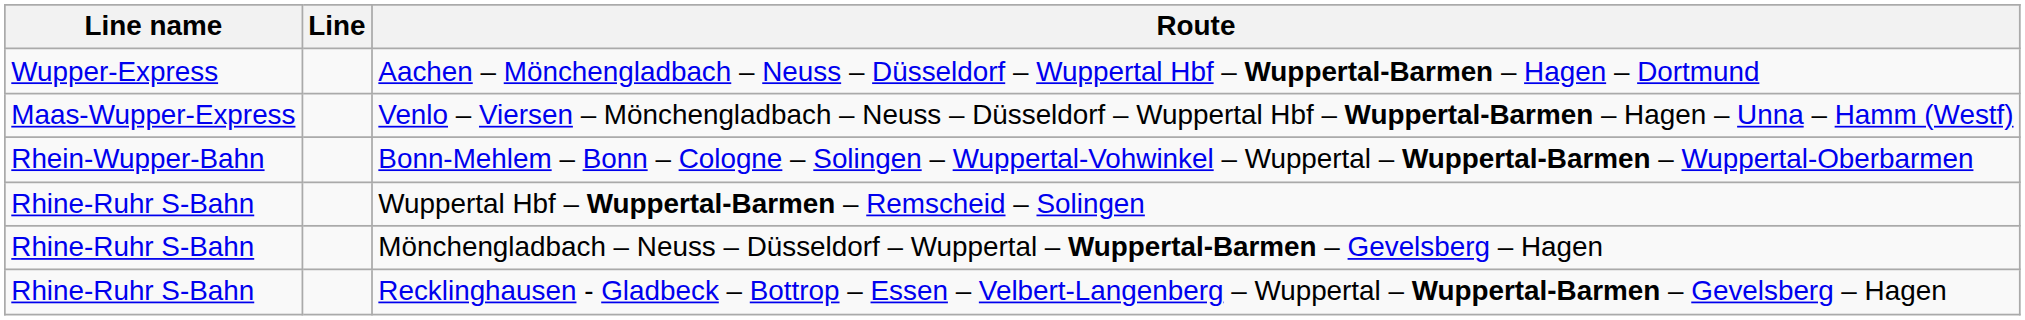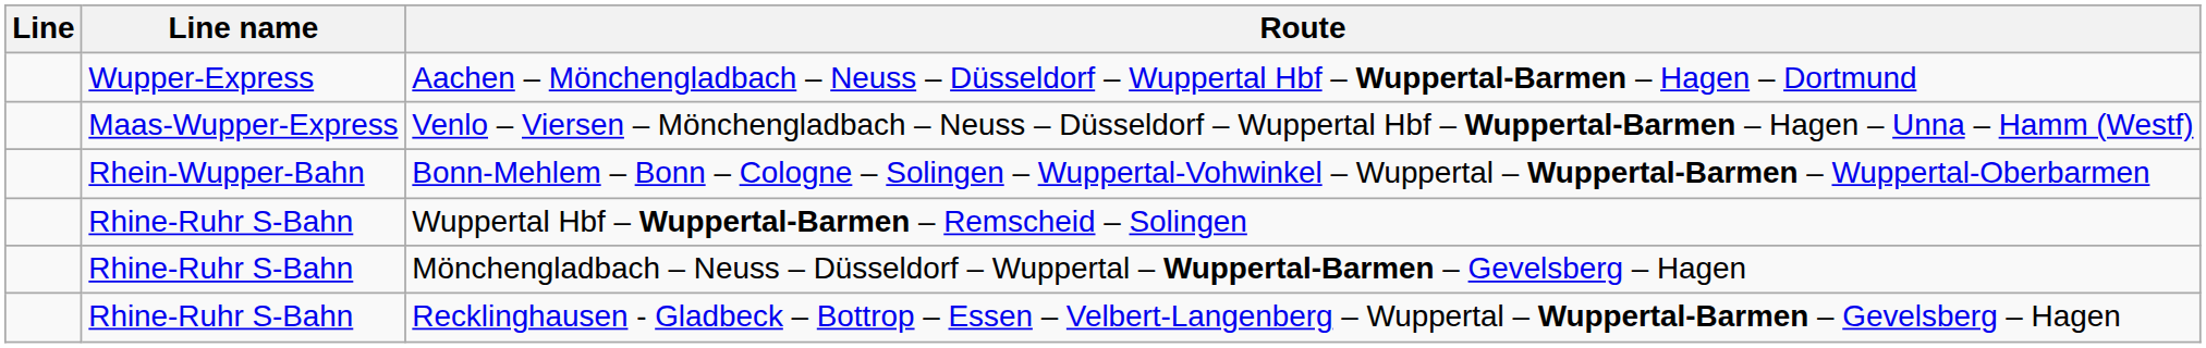 <table class="wikitable">
 <tr class="hintergrundfarbe5">
+<th>Line</th>
 <th>Line name</th>
-<th>Line</th>
 <th>Route</th>
 </tr>
 <tr>
+<td></td>
 <td><a href='#'>Wupper-Express</a></td>
-<td></td>
 <td><a href='#'>Aachen</a> – <a href='#'>Mönchengladbach</a> – <a href='#'>Neuss</a> – <a href='#'>Düsseldorf</a> – <a href='#'>Wuppertal Hbf</a> – <strong>Wuppertal-Barmen</strong> – <a href='#'>Hagen</a> – <a href='#'>Dortmund</a></td>
 </tr>
 <tr>
+<td></td>
 <td><a href='#'>Maas-Wupper-Express</a></td>
-<td></td>
 <td><a href='#'>Venlo</a> – <a href='#'>Viersen</a> – Mönchengladbach – Neuss – Düsseldorf – Wuppertal Hbf – <strong>Wuppertal-Barmen</strong> – Hagen – <a href='#'>Unna</a> – <a href='#'>Hamm (Westf)</a></td>
 </tr>
 <tr>
+<td></td>
 <td><a href='#'>Rhein-Wupper-Bahn</a></td>
-<td></td>
 <td><a href='#'>Bonn-Mehlem</a> – <a href='#'>Bonn</a> – <a href='#'>Cologne</a> – <a href='#'>Solingen</a> – <a href='#'>Wuppertal-Vohwinkel</a> – Wuppertal – <strong>Wuppertal-Barmen</strong> – <a href='#'>Wuppertal-Oberbarmen</a></td>
 </tr>
 <tr>
+<td></td>
 <td><a href='#'>Rhine-Ruhr S-Bahn</a></td>
-<td></td>
 <td>Wuppertal Hbf – <strong>Wuppertal-Barmen</strong> – <a href='#'>Remscheid</a> – <a href='#'>Solingen</a></td>
 </tr>
 <tr>
+<td></td>
 <td><a href='#'>Rhine-Ruhr S-Bahn</a></td>
-<td></td>
 <td>Mönchengladbach – Neuss – Düsseldorf – Wuppertal – <strong>Wuppertal-Barmen</strong> – <a href='#'>Gevelsberg</a> – Hagen</td>
 </tr>
 <tr>
+<td></td>
 <td><a href='#'>Rhine-Ruhr S-Bahn</a></td>
-<td></td>
 <td><a href='#'>Recklinghausen</a> - <a href='#'>Gladbeck</a> – <a href='#'>Bottrop</a> – <a href='#'>Essen</a> – <a href='#'>Velbert-Langenberg</a> – Wuppertal – <strong>Wuppertal-Barmen</strong> – <a href='#'>Gevelsberg</a> – Hagen</td>
 </tr>
 </table>
